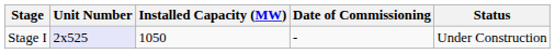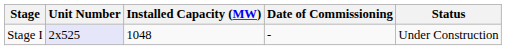 <table class="sortable wikitable">
 <tr>
 <th>Stage</th>
 <th>Unit Number</th>
 <th>Installed Capacity (<a href='#'>MW</a>)</th>
 <th>Date of Commissioning</th>
 <th>Status</th>
 </tr>
 <tr>
 <td>Stage I</td>
 <td style="background: lavender;">2x525</td>
-<td>1050</td>
+<td>1048</td>
 <td>-</td>
 <td>Under Construction</td>
 </tr>
 </table>
